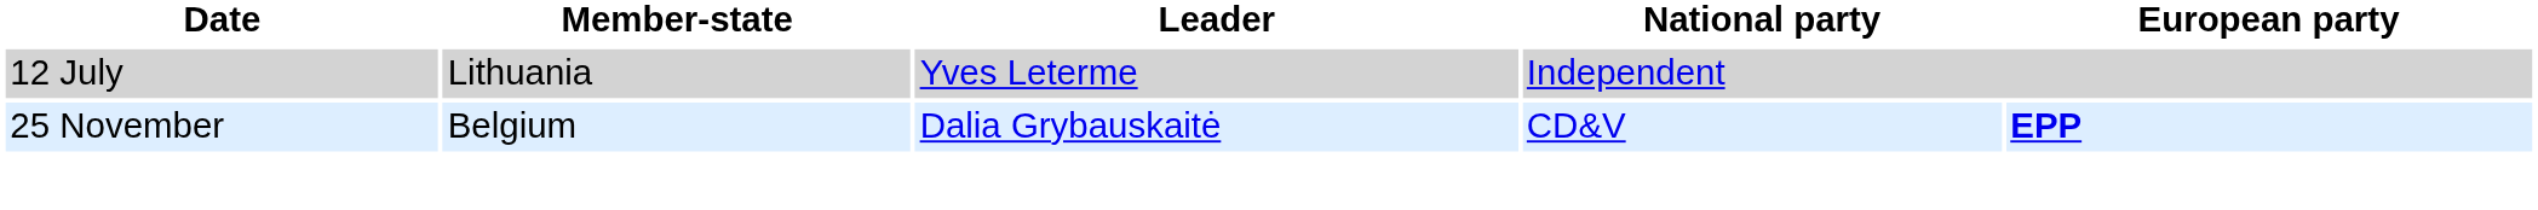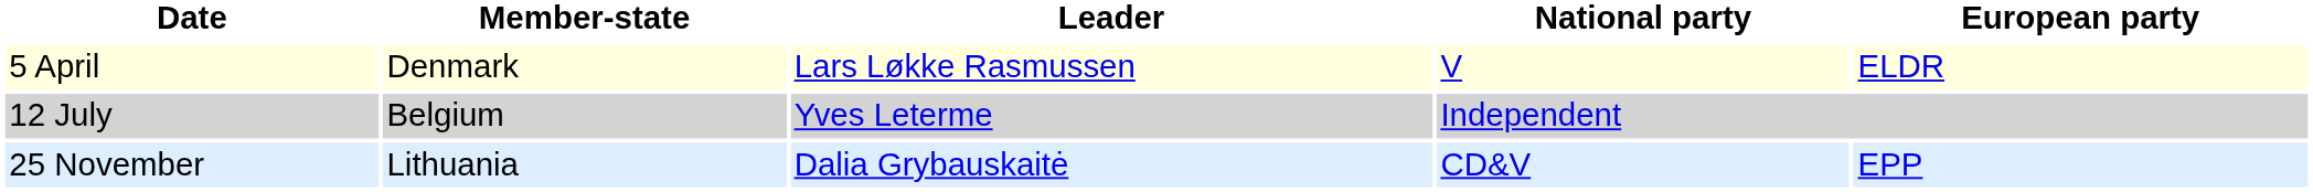 <table border=0 cellpadding=2 cellspacing=2 width=90%>
 <tr ----bgcolor=lightgrey>
 <th>Date</th>
 <th>Member-state</th>
 <th>Leader</th>
 <th>National party</th>
 <th>European party</th>
 </tr>
+<tr ---- bgcolor=#FFFFDD>
+<td>5 April</td>
+<td>Denmark</td>
+<td><a href='#'>Lars Løkke Rasmussen</a></td>
+<td><a href='#'>V</a></td>
+<td><a href='#'>ELDR</a></td>
+</tr>
 <tr ---- bgcolor=lightgray>
 <td>12 July</td>
-<td>Lithuania</td>
+<td>Belgium</td>
 <td><a href='#'>Yves Leterme</a></td>
 <td colspan=2><a href='#'>Independent</a></td>
 </tr>
 <tr ---- bgcolor=#DDEEFF>
 <td>25 November</td>
-<td>Belgium</td>
+<td>Lithuania</td>
 <td><a href='#'>Dalia Grybauskaitė</a></td>
 <td><a href='#'>CD&V</a></td>
-<td><strong><a href='#'>EPP</a></strong></td>
+<td><a href='#'>EPP</a></td>
 </tr>
 </table>
